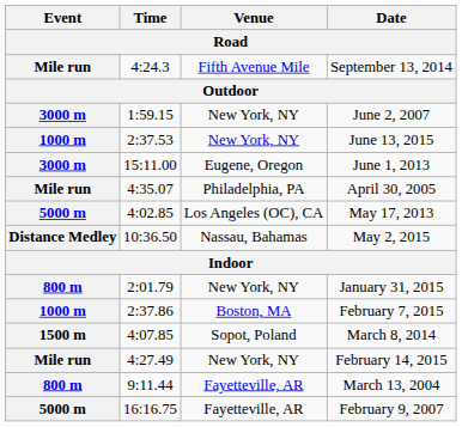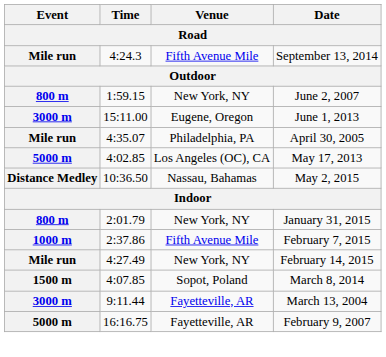 <table class="wikitable" style="font-size:98%; text-align:center;">
 <tr>
 <th>Event</th>
 <th>Time</th>
 <th>Venue</th>
 <th>Date</th>
 </tr>
 <tr>
 <th colspan=4>Road</th>
 </tr>
 <tr>
 <th>Mile run</th>
 <td>4:24.3</td>
 <td><a href='#'>Fifth Avenue Mile</a></td>
 <td>September 13, 2014</td>
 </tr>
 <tr>
 <th colspan=4>Outdoor</th>
 </tr>
 <tr>
-<th><a href='#'>3000 m</a></th>
+<th><a href='#'>800 m</a></th>
 <td>1:59.15</td>
 <td>New York, NY</td>
 <td>June 2, 2007</td>
-</tr>
-<tr>
-<th><a href='#'>1000 m</a></th>
-<td>2:37.53</td>
-<td><a href='#'>New York, NY</a></td>
-<td>June 13, 2015</td>
 </tr>
 <tr>
 <th><a href='#'>3000 m</a></th>
 <td>15:11.00</td>
 <td>Eugene, Oregon</td>
 <td>June 1, 2013</td>
 </tr>
 <tr>
 <th>Mile run</th>
 <td>4:35.07</td>
 <td>Philadelphia, PA</td>
 <td>April 30, 2005</td>
 </tr>
 <tr>
 <th><a href='#'>5000 m</a></th>
 <td>4:02.85</td>
 <td>Los Angeles (OC), CA</td>
 <td>May 17, 2013</td>
 </tr>
 <tr>
 <th>Distance Medley</th>
 <td>10:36.50</td>
 <td>Nassau, Bahamas</td>
 <td>May 2, 2015</td>
 </tr>
 <tr>
 <th colspan=4>Indoor</th>
 </tr>
 <tr>
 <th><a href='#'>800 m</a></th>
 <td>2:01.79</td>
 <td>New York, NY</td>
 <td>January 31, 2015</td>
 </tr>
 <tr>
 <th><a href='#'>1000 m</a></th>
 <td>2:37.86</td>
-<td><a href='#'>Boston, MA</a></td>
+<td><a href='#'>Fifth Avenue Mile</a></td>
 <td>February 7, 2015</td>
+</tr>
+<tr>
+<th>Mile run</th>
+<td>4:27.49</td>
+<td>New York, NY</td>
+<td>February 14, 2015</td>
 </tr>
 <tr>
 <th>1500 m</th>
 <td>4:07.85</td>
 <td>Sopot, Poland</td>
 <td>March 8, 2014</td>
 </tr>
 <tr>
-<th>Mile run</th>
-<td>4:27.49</td>
-<td>New York, NY</td>
-<td>February 14, 2015</td>
-</tr>
-<tr>
-<th><a href='#'>800 m</a></th>
+<th><a href='#'>3000 m</a></th>
 <td>9:11.44</td>
 <td><a href='#'>Fayetteville, AR</a></td>
 <td>March 13, 2004</td>
 </tr>
 <tr>
 <th>5000 m</th>
 <td>16:16.75</td>
 <td>Fayetteville, AR</td>
 <td>February 9, 2007</td>
 </tr>
 </table>
